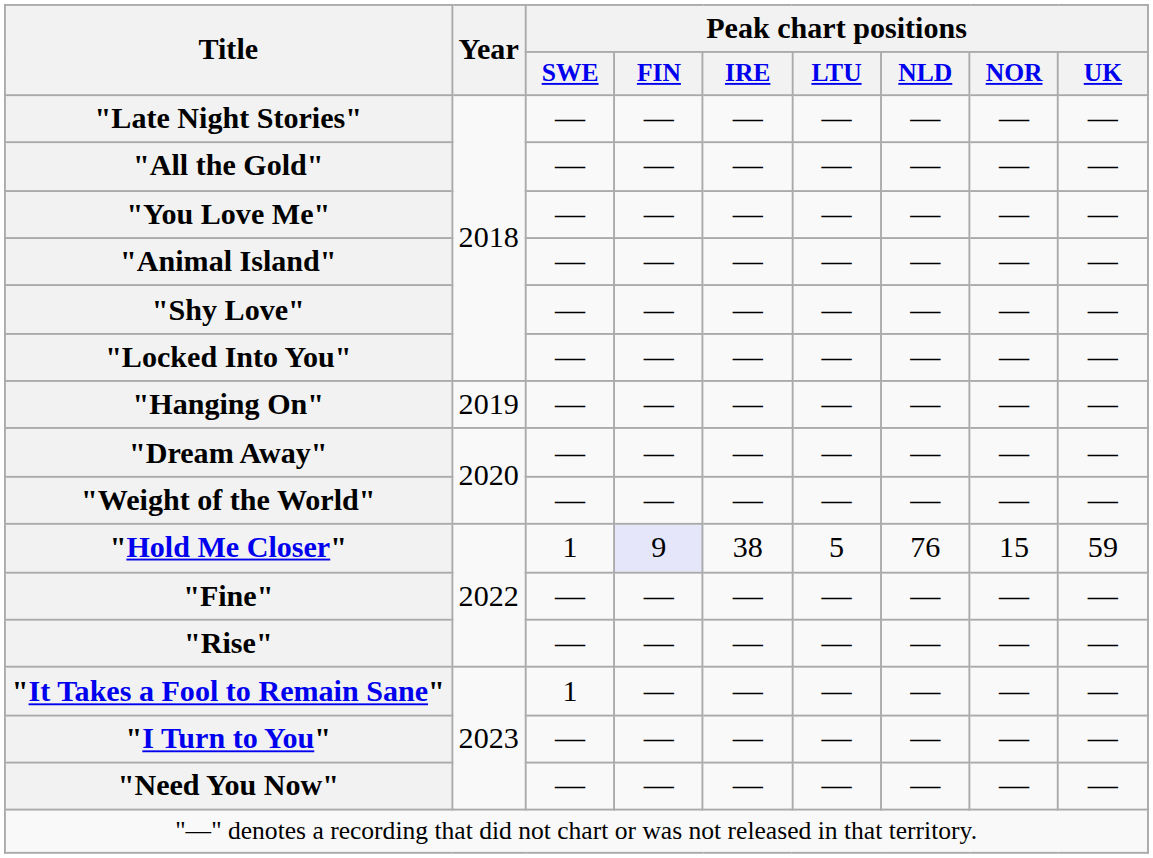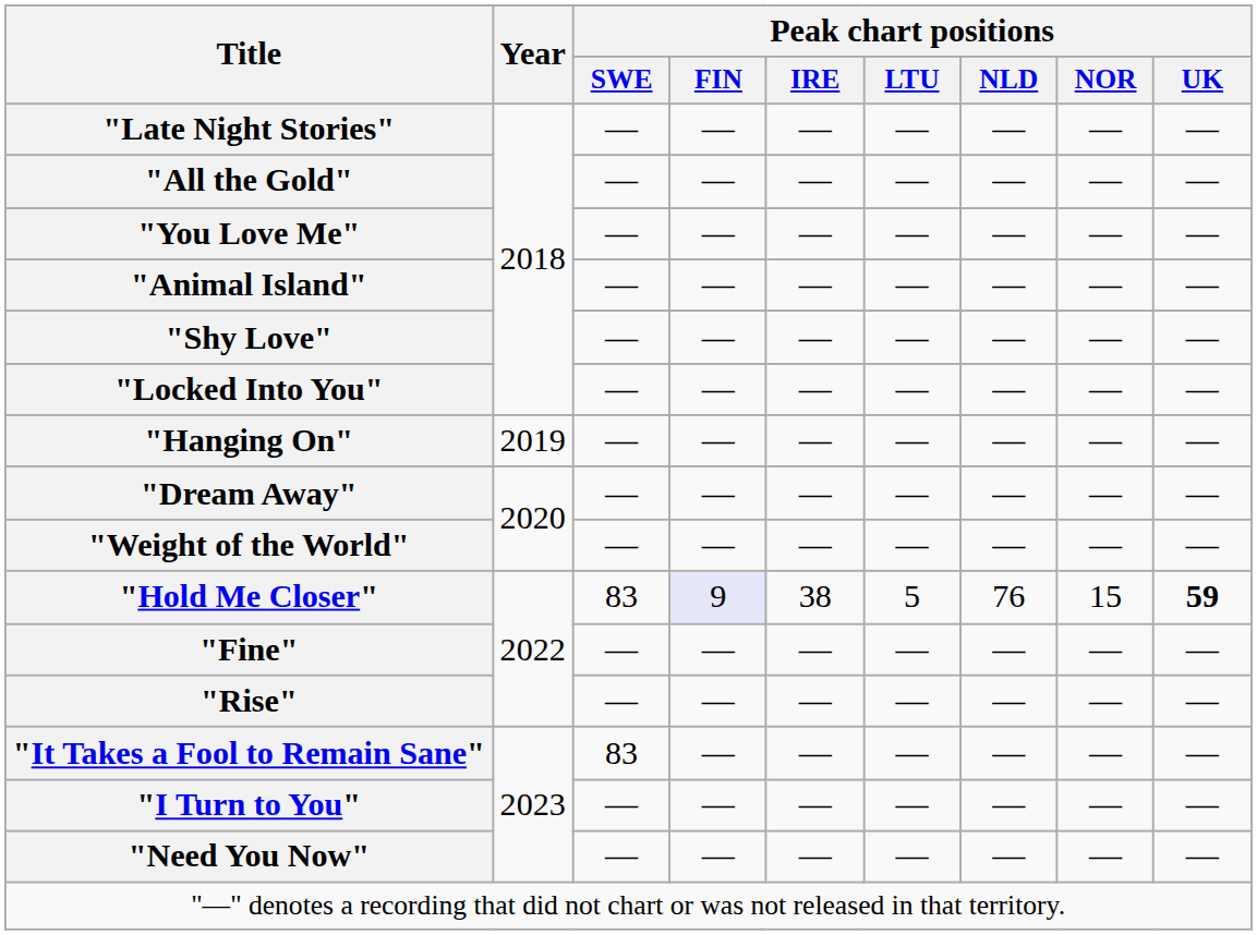 <table class="wikitable plainrowheaders" style="text-align:center;">
 <tr>
 <th scope="col" rowspan="2">Title</th>
 <th scope="col" rowspan="2">Year</th>
 <th scope="col" colspan="7">Peak chart positions</th>
 </tr>
 <tr>
 <th scope="col" style="width:3em;font-size:85%;"><a href='#'>SWE</a><br></th>
 <th scope="col" style="width:3em;font-size:85%;"><a href='#'>FIN</a><br></th>
 <th scope="col" style="width:3em;font-size:85%;"><a href='#'>IRE</a><br></th>
 <th scope="col" style="width:3em;font-size:85%;"><a href='#'>LTU</a><br></th>
 <th scope="col" style="width:3em;font-size:85%;"><a href='#'>NLD</a><br></th>
 <th scope="col" style="width:3em;font-size:85%;"><a href='#'>NOR</a><br></th>
 <th scope="col" style="width:3em;font-size:85%;"><a href='#'>UK</a><br></th>
 </tr>
 <tr>
 <th scope="row">"Late Night Stories"</th>
 <td rowspan="6">2018</td>
 <td>—</td>
 <td>—</td>
 <td>—</td>
 <td>—</td>
 <td>—</td>
 <td>—</td>
 <td>—</td>
 </tr>
 <tr>
 <th scope="row">"All the Gold"</th>
 <td>—</td>
 <td>—</td>
 <td>—</td>
 <td>—</td>
 <td>—</td>
 <td>—</td>
 <td>—</td>
 </tr>
 <tr>
 <th scope="row">"You Love Me"</th>
 <td>—</td>
 <td>—</td>
 <td>—</td>
 <td>—</td>
 <td>—</td>
 <td>—</td>
 <td>—</td>
 </tr>
 <tr>
 <th scope="row">"Animal Island"</th>
 <td>—</td>
 <td>—</td>
 <td>—</td>
 <td>—</td>
 <td>—</td>
 <td>—</td>
 <td>—</td>
 </tr>
 <tr>
 <th scope="row">"Shy Love"</th>
 <td>—</td>
 <td>—</td>
 <td>—</td>
 <td>—</td>
 <td>—</td>
 <td>—</td>
 <td>—</td>
 </tr>
 <tr>
 <th scope="row">"Locked Into You"</th>
 <td>—</td>
 <td>—</td>
 <td>—</td>
 <td>—</td>
 <td>—</td>
 <td>—</td>
 <td>—</td>
 </tr>
 <tr>
 <th scope="row">"Hanging On"</th>
 <td>2019</td>
 <td>—</td>
 <td>—</td>
 <td>—</td>
 <td>—</td>
 <td>—</td>
 <td>—</td>
 <td>—</td>
 </tr>
 <tr>
 <th scope="row">"Dream Away"</th>
 <td rowspan="2">2020</td>
 <td>—</td>
 <td>—</td>
 <td>—</td>
 <td>—</td>
 <td>—</td>
 <td>—</td>
 <td>—</td>
 </tr>
 <tr>
 <th scope="row">"Weight of the World"</th>
 <td>—</td>
 <td>—</td>
 <td>—</td>
 <td>—</td>
 <td>—</td>
 <td>—</td>
 <td>—</td>
 </tr>
 <tr>
 <th scope="row">"<a href='#'>Hold Me Closer</a>"</th>
 <td rowspan="3">2022</td>
-<td>1</td>
+<td>83</td>
 <td style="background: lavender;">9</td>
 <td>38</td>
 <td>5</td>
 <td>76</td>
 <td>15</td>
-<td>59</td>
+<td><strong>59</strong></td>
 </tr>
 <tr>
 <th scope="row">"Fine"</th>
 <td>—</td>
 <td>—</td>
 <td>—</td>
 <td>—</td>
 <td>—</td>
 <td>—</td>
 <td>—</td>
 </tr>
 <tr>
 <th scope="row">"Rise"</th>
 <td>—</td>
 <td>—</td>
 <td>—</td>
 <td>—</td>
 <td>—</td>
 <td>—</td>
 <td>—</td>
 </tr>
 <tr>
 <th scope="row">"<a href='#'>It Takes a Fool to Remain Sane</a>"</th>
 <td rowspan="3">2023</td>
-<td>1</td>
+<td>83</td>
 <td>—</td>
 <td>—</td>
 <td>—</td>
 <td>—</td>
 <td>—</td>
 <td>—</td>
 </tr>
 <tr>
 <th scope="row">"<a href='#'>I Turn to You</a>"</th>
 <td>—</td>
 <td>—</td>
 <td>—</td>
 <td>—</td>
 <td>—</td>
 <td>—</td>
 <td>—</td>
 </tr>
 <tr>
 <th scope="row">"Need You Now"</th>
 <td>—</td>
 <td>—</td>
 <td>—</td>
 <td>—</td>
 <td>—</td>
 <td>—</td>
 <td>—</td>
 </tr>
 <tr>
 <td colspan="9" style="font-size:85%">"—" denotes a recording that did not chart or was not released in that territory.</td>
 </tr>
 </table>
